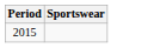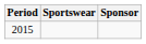 <table class="wikitable" style="text-align: center">
 <tr>
 <th>Period</th>
 <th>Sportswear</th>
+<th>Sponsor</th>
 </tr>
 <tr>
 <td>2015</td>
 <td></td>
+<td rowspan=1></td>
 </tr>
 </table>
